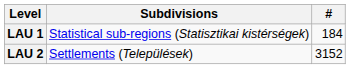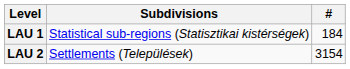 <table class="wikitable">
 <tr>
 <th>Level</th>
 <th>Subdivisions</th>
 <th>#</th>
 </tr>
 <tr>
 <th>LAU 1</th>
 <td><a href='#'>Statistical sub-regions</a> (<em>Statisztikai kistérségek</em>)</td>
 <td align="right">184</td>
 </tr>
 <tr>
 <th>LAU 2</th>
 <td><a href='#'>Settlements</a> (<em>Települések</em>)</td>
-<td align="right">3152</td>
+<td align="right">3154</td>
 </tr>
 </table>
